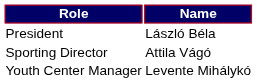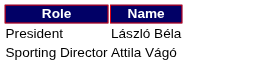 <table class="toccolours">
 <tr>
 <th style="background:#010066;color:#FFFFFF;border:1px solid #fe0002;">Role</th>
 <th style="background:#010066;color:#FFFFFF;border:1px solid #fe0002;">Name</th>
 </tr>
 <tr>
 <td>President</td>
 <td> László Béla</td>
 </tr>
 <tr>
 <td>Sporting Director</td>
 <td> Attila Vágó</td>
 </tr>
-<tr>
-<td>Youth Center Manager</td>
-<td> Levente Mihálykó</td>
-</tr>
 </table>
